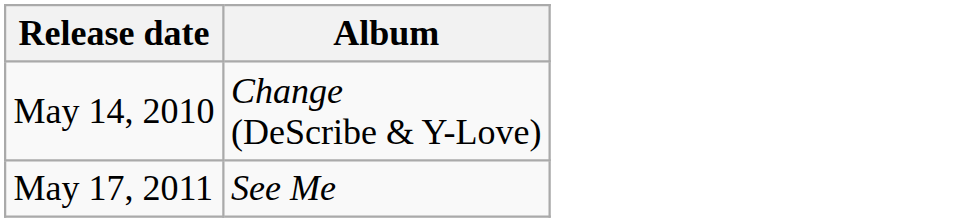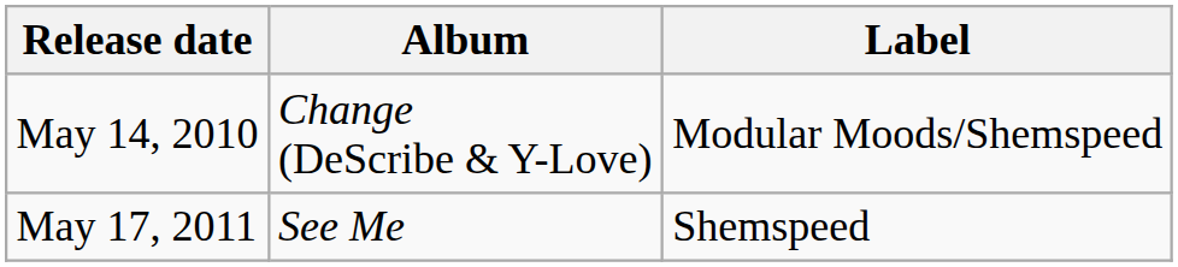 <table class="wikitable">
 <tr>
 <th>Release date</th>
 <th>Album</th>
+<th>Label</th>
 </tr>
 <tr>
 <td>May 14, 2010</td>
 <td><em>Change</em> <br> (DeScribe & Y-Love)</td>
+<td>Modular Moods/Shemspeed</td>
 </tr>
 <tr>
 <td>May 17, 2011</td>
 <td><em>See Me</em></td>
+<td>Shemspeed</td>
 </tr>
 </table>
